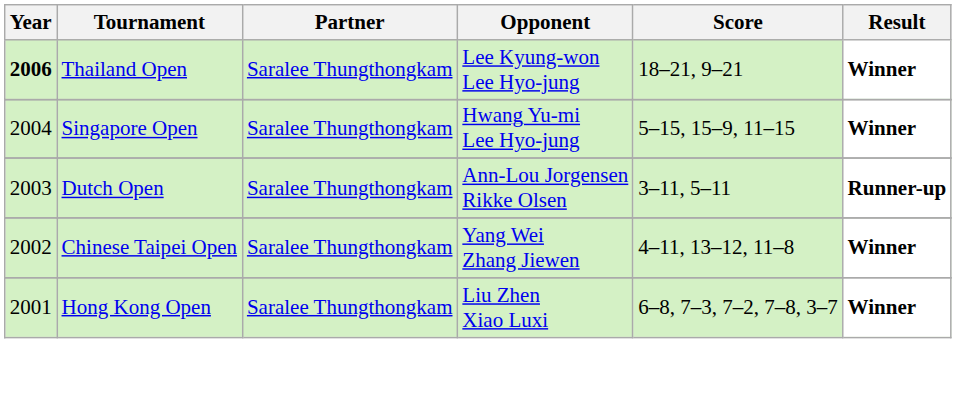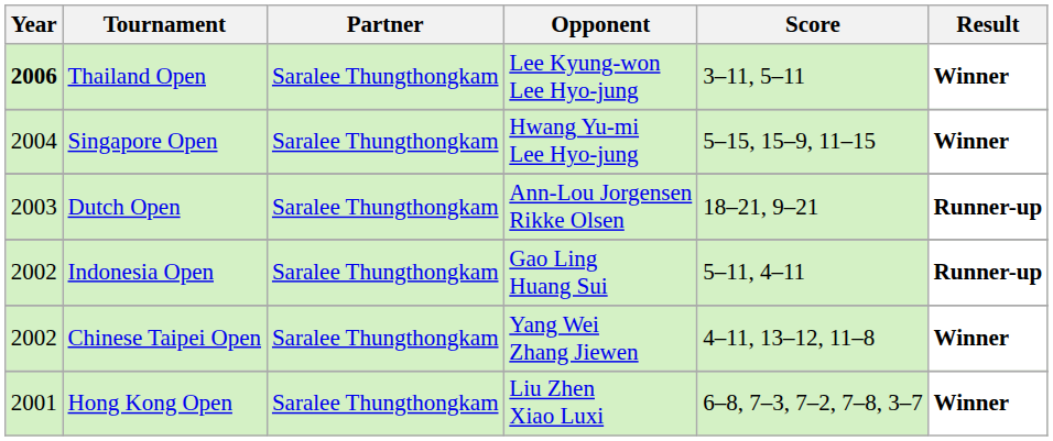 <table class="sortable wikitable" style="font-size: 90%;">
 <tr>
 <th>Year</th>
 <th>Tournament</th>
 <th>Partner</th>
 <th>Opponent</th>
 <th>Score</th>
 <th>Result</th>
 </tr>
 <tr style="background:#D4F1C5">
 <td align="center"><strong>2006</strong></td>
 <td align="left"><a href='#'>Thailand Open</a></td>
 <td align="left"> <a href='#'>Saralee Thungthongkam</a></td>
 <td align="left"> <a href='#'>Lee Kyung-won</a> <br>  <a href='#'>Lee Hyo-jung</a></td>
-<td align="left">18–21, 9–21</td>
+<td align="left">3–11, 5–11</td>
 <td style="text-align:left; background:white"> <strong>Winner</strong></td>
 </tr>
 <tr>
 </tr>
 <tr style="background:#D4F1C5">
 <td align="center">2004</td>
 <td align="left"><a href='#'>Singapore Open</a></td>
 <td align="left"> <a href='#'>Saralee Thungthongkam</a></td>
 <td align="left"> <a href='#'>Hwang Yu-mi</a> <br>  <a href='#'>Lee Hyo-jung</a></td>
 <td align="left">5–15, 15–9, 11–15</td>
 <td style="text-align:left; background:white"> <strong>Winner</strong></td>
 </tr>
 <tr>
 </tr>
 <tr style="background:#D4F1C5">
 <td align="center">2003</td>
 <td align="left"><a href='#'>Dutch Open</a></td>
 <td align="left"> <a href='#'>Saralee Thungthongkam</a></td>
 <td align="left"> <a href='#'>Ann-Lou Jorgensen</a> <br>  <a href='#'>Rikke Olsen</a></td>
-<td align="left">3–11, 5–11</td>
+<td align="left">18–21, 9–21</td>
 <td style="text-align:left; background:white"> <strong>Runner-up</strong></td>
 </tr>
 <tr>
+</tr>
+<tr style="background:#D4F1C5">
+<td align="center">2002</td>
+<td align="left"><a href='#'>Indonesia Open</a></td>
+<td align="left"> <a href='#'>Saralee Thungthongkam</a></td>
+<td align="left"> <a href='#'>Gao Ling</a> <br>  <a href='#'>Huang Sui</a></td>
+<td align="left">5–11, 4–11</td>
+<td style="text-align:left; background:white"> <strong>Runner-up</strong></td>
 </tr>
 <tr>
 </tr>
 <tr style="background:#D4F1C5">
 <td align="center">2002</td>
 <td align="left"><a href='#'>Chinese Taipei Open</a></td>
 <td align="left"> <a href='#'>Saralee Thungthongkam</a></td>
 <td align="left"> <a href='#'>Yang Wei</a> <br>  <a href='#'>Zhang Jiewen</a></td>
 <td align="left">4–11, 13–12, 11–8</td>
 <td style="text-align:left; background:white"> <strong>Winner</strong></td>
 </tr>
 <tr>
 </tr>
 <tr style="background:#D4F1C5">
 <td align="center">2001</td>
 <td align="left"><a href='#'>Hong Kong Open</a></td>
 <td align="left"> <a href='#'>Saralee Thungthongkam</a></td>
 <td align="left"> <a href='#'>Liu Zhen</a> <br>  <a href='#'>Xiao Luxi</a></td>
 <td align="left">6–8, 7–3, 7–2, 7–8, 3–7</td>
 <td style="text-align:left; background:white"> <strong>Winner</strong></td>
 </tr>
 </table>
